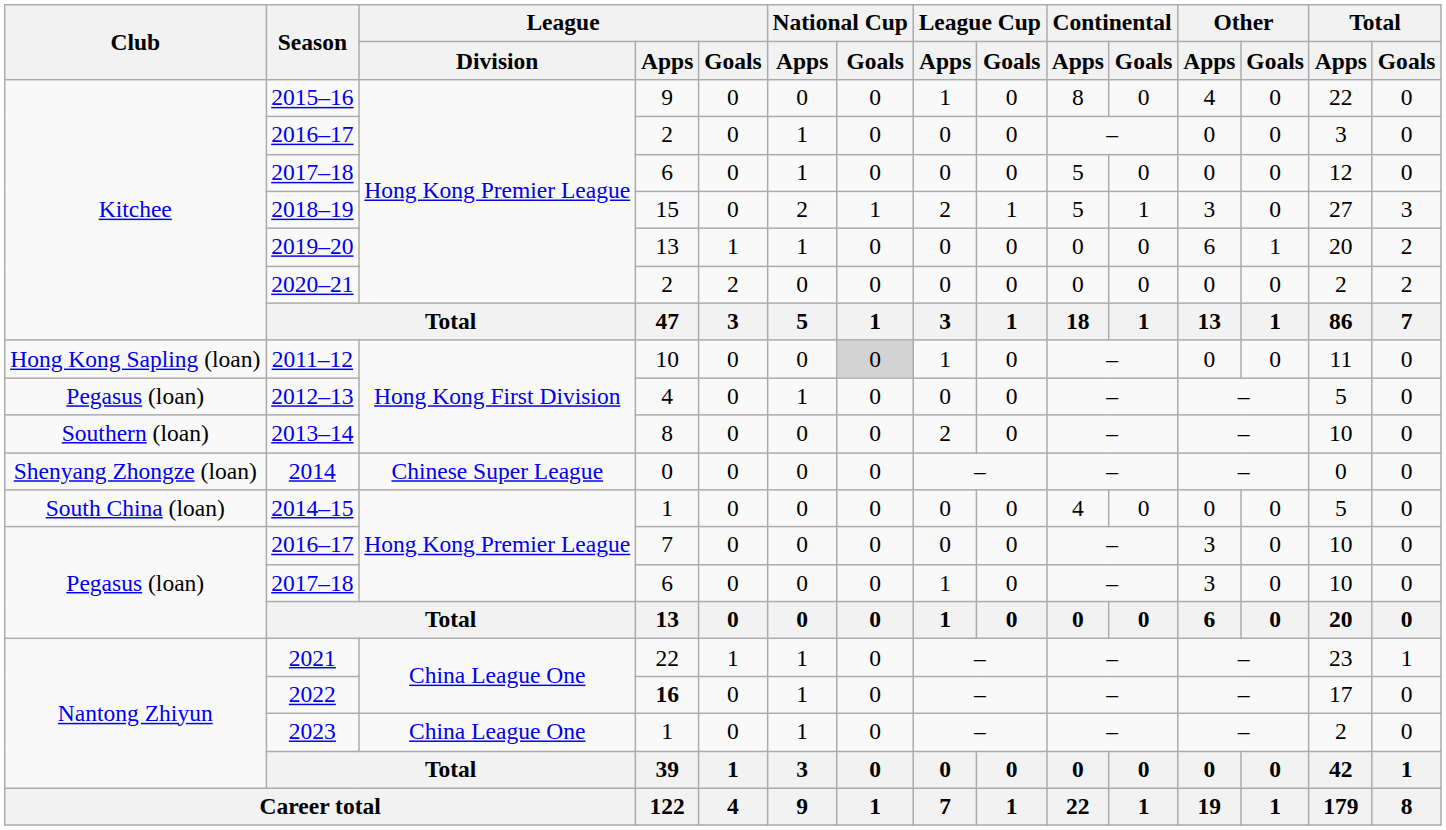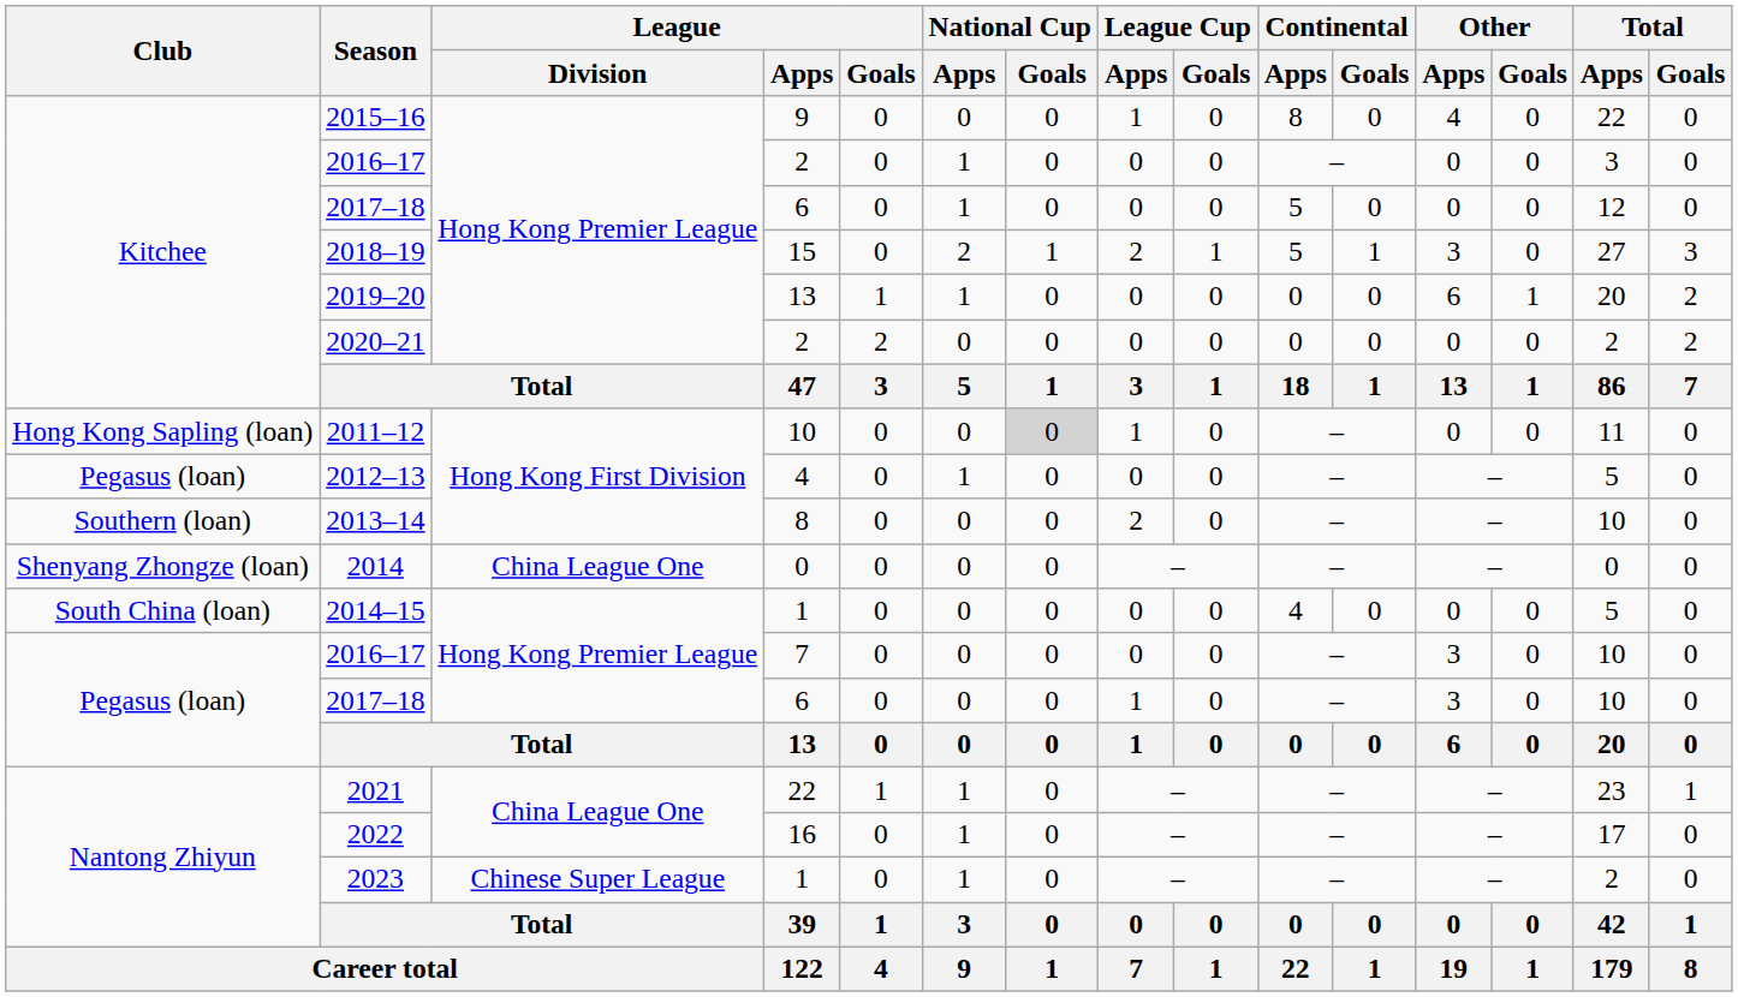 <table class="wikitable" style="text-align: center">
 <tr>
 <th rowspan="2">Club</th>
 <th rowspan="2">Season</th>
 <th colspan="3">League</th>
 <th colspan="2">National Cup</th>
 <th colspan="2">League Cup</th>
 <th colspan="2">Continental</th>
 <th colspan="2">Other</th>
 <th colspan="2">Total</th>
 </tr>
 <tr>
 <th>Division</th>
 <th>Apps</th>
 <th>Goals</th>
 <th>Apps</th>
 <th>Goals</th>
 <th>Apps</th>
 <th>Goals</th>
 <th>Apps</th>
 <th>Goals</th>
 <th>Apps</th>
 <th>Goals</th>
 <th>Apps</th>
 <th>Goals</th>
 </tr>
 <tr>
 <td rowspan=7><a href='#'>Kitchee</a></td>
 <td><a href='#'>2015–16</a></td>
 <td rowspan=6><a href='#'>Hong Kong Premier League</a></td>
 <td>9</td>
 <td>0</td>
 <td>0</td>
 <td>0</td>
 <td>1</td>
 <td>0</td>
 <td>8</td>
 <td>0</td>
 <td>4</td>
 <td>0</td>
 <td>22</td>
 <td>0</td>
 </tr>
 <tr>
 <td><a href='#'>2016–17</a></td>
 <td>2</td>
 <td>0</td>
 <td>1</td>
 <td>0</td>
 <td>0</td>
 <td>0</td>
 <td colspan="2">–</td>
 <td>0</td>
 <td>0</td>
 <td>3</td>
 <td>0</td>
 </tr>
 <tr>
 <td><a href='#'>2017–18</a></td>
 <td>6</td>
 <td>0</td>
 <td>1</td>
 <td>0</td>
 <td>0</td>
 <td>0</td>
 <td>5</td>
 <td>0</td>
 <td>0</td>
 <td>0</td>
 <td>12</td>
 <td>0</td>
 </tr>
 <tr>
 <td><a href='#'>2018–19</a></td>
 <td>15</td>
 <td>0</td>
 <td>2</td>
 <td>1</td>
 <td>2</td>
 <td>1</td>
 <td>5</td>
 <td>1</td>
 <td>3</td>
 <td>0</td>
 <td>27</td>
 <td>3</td>
 </tr>
 <tr>
 <td><a href='#'>2019–20</a></td>
 <td>13</td>
 <td>1</td>
 <td>1</td>
 <td>0</td>
 <td>0</td>
 <td>0</td>
 <td>0</td>
 <td>0</td>
 <td>6</td>
 <td>1</td>
 <td>20</td>
 <td>2</td>
 </tr>
 <tr>
 <td><a href='#'>2020–21</a></td>
 <td>2</td>
 <td>2</td>
 <td>0</td>
 <td>0</td>
 <td>0</td>
 <td>0</td>
 <td>0</td>
 <td>0</td>
 <td>0</td>
 <td>0</td>
 <td>2</td>
 <td>2</td>
 </tr>
 <tr>
 <th colspan="2"><strong>Total</strong></th>
 <th>47</th>
 <th>3</th>
 <th>5</th>
 <th>1</th>
 <th>3</th>
 <th>1</th>
 <th>18</th>
 <th>1</th>
 <th>13</th>
 <th>1</th>
 <th>86</th>
 <th>7</th>
 </tr>
 <tr>
 <td><a href='#'>Hong Kong Sapling</a> (loan)</td>
 <td><a href='#'>2011–12</a></td>
 <td rowspan=3><a href='#'>Hong Kong First Division</a></td>
 <td>10</td>
 <td>0</td>
 <td>0</td>
 <td style="background: lightgrey;">0</td>
 <td>1</td>
 <td>0</td>
 <td colspan="2">–</td>
 <td>0</td>
 <td>0</td>
 <td>11</td>
 <td>0</td>
 </tr>
 <tr>
 <td><a href='#'>Pegasus</a> (loan)</td>
 <td><a href='#'>2012–13</a></td>
 <td>4</td>
 <td>0</td>
 <td>1</td>
 <td>0</td>
 <td>0</td>
 <td>0</td>
 <td colspan="2">–</td>
 <td colspan="2">–</td>
 <td>5</td>
 <td>0</td>
 </tr>
 <tr>
 <td><a href='#'>Southern</a> (loan)</td>
 <td><a href='#'>2013–14</a></td>
 <td>8</td>
 <td>0</td>
 <td>0</td>
 <td>0</td>
 <td>2</td>
 <td>0</td>
 <td colspan="2">–</td>
 <td colspan="2">–</td>
 <td>10</td>
 <td>0</td>
 </tr>
 <tr>
 <td><a href='#'>Shenyang Zhongze</a> (loan)</td>
 <td><a href='#'>2014</a></td>
-<td><a href='#'>Chinese Super League</a></td>
+<td><a href='#'>China League One</a></td>
 <td>0</td>
 <td>0</td>
 <td>0</td>
 <td>0</td>
 <td colspan="2">–</td>
 <td colspan="2">–</td>
 <td colspan="2">–</td>
 <td>0</td>
 <td>0</td>
 </tr>
 <tr>
 <td><a href='#'>South China</a> (loan)</td>
 <td><a href='#'>2014–15</a></td>
 <td rowspan=3><a href='#'>Hong Kong Premier League</a></td>
 <td>1</td>
 <td>0</td>
 <td>0</td>
 <td>0</td>
 <td>0</td>
 <td>0</td>
 <td>4</td>
 <td>0</td>
 <td>0</td>
 <td>0</td>
 <td>5</td>
 <td>0</td>
 </tr>
 <tr>
 <td rowspan=3><a href='#'>Pegasus</a> (loan)</td>
 <td><a href='#'>2016–17</a></td>
 <td>7</td>
 <td>0</td>
 <td>0</td>
 <td>0</td>
 <td>0</td>
 <td>0</td>
 <td colspan="2">–</td>
 <td>3</td>
 <td>0</td>
 <td>10</td>
 <td>0</td>
 </tr>
 <tr>
 <td><a href='#'>2017–18</a></td>
 <td>6</td>
 <td>0</td>
 <td>0</td>
 <td>0</td>
 <td>1</td>
 <td>0</td>
 <td colspan="2">–</td>
 <td>3</td>
 <td>0</td>
 <td>10</td>
 <td>0</td>
 </tr>
 <tr>
 <th colspan="2"><strong>Total</strong></th>
 <th>13</th>
 <th>0</th>
 <th>0</th>
 <th>0</th>
 <th>1</th>
 <th>0</th>
 <th>0</th>
 <th>0</th>
 <th>6</th>
 <th>0</th>
 <th>20</th>
 <th>0</th>
 </tr>
 <tr>
 <td rowspan=4><a href='#'>Nantong Zhiyun</a></td>
 <td><a href='#'>2021</a></td>
 <td rowspan=2><a href='#'>China League One</a></td>
 <td>22</td>
 <td>1</td>
 <td>1</td>
 <td>0</td>
 <td colspan="2">–</td>
 <td colspan="2">–</td>
 <td colspan="2">–</td>
 <td>23</td>
 <td>1</td>
 </tr>
 <tr>
 <td><a href='#'>2022</a></td>
-<td><strong>16</strong></td>
+<td>16</td>
 <td>0</td>
 <td>1</td>
 <td>0</td>
 <td colspan="2">–</td>
 <td colspan="2">–</td>
 <td colspan="2">–</td>
 <td>17</td>
 <td>0</td>
 </tr>
 <tr>
 <td><a href='#'>2023</a></td>
-<td><a href='#'>China League One</a></td>
+<td><a href='#'>Chinese Super League</a></td>
 <td>1</td>
 <td>0</td>
 <td>1</td>
 <td>0</td>
 <td colspan="2">–</td>
 <td colspan="2">–</td>
 <td colspan="2">–</td>
 <td>2</td>
 <td>0</td>
 </tr>
 <tr>
 <th colspan="2"><strong>Total</strong></th>
 <th>39</th>
 <th>1</th>
 <th>3</th>
 <th>0</th>
 <th>0</th>
 <th>0</th>
 <th>0</th>
 <th>0</th>
 <th>0</th>
 <th>0</th>
 <th>42</th>
 <th>1</th>
 </tr>
 <tr>
 <th colspan=3>Career total</th>
 <th>122</th>
 <th>4</th>
 <th>9</th>
 <th>1</th>
 <th>7</th>
 <th>1</th>
 <th>22</th>
 <th>1</th>
 <th>19</th>
 <th>1</th>
 <th>179</th>
 <th>8</th>
 </tr>
 </table>
